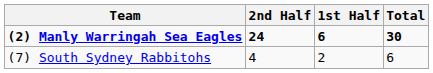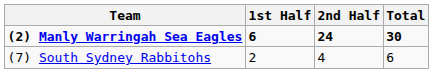 <table class="wikitable">
 <tr>
 <th>Team</th>
+<th>1st Half</th>
 <th>2nd Half</th>
-<th>1st Half</th>
 <th>Total</th>
 </tr>
 <tr>
 <td><strong>(2) <a href='#'>Manly Warringah Sea Eagles</a></strong></td>
+<td><strong>6</strong></td>
 <td><strong>24</strong></td>
-<td><strong>6</strong></td>
 <td><strong>30</strong></td>
 </tr>
 <tr>
 <td>(7) <a href='#'>South Sydney Rabbitohs</a></td>
+<td>2</td>
 <td>4</td>
-<td>2</td>
 <td>6</td>
 </tr>
 </table>
